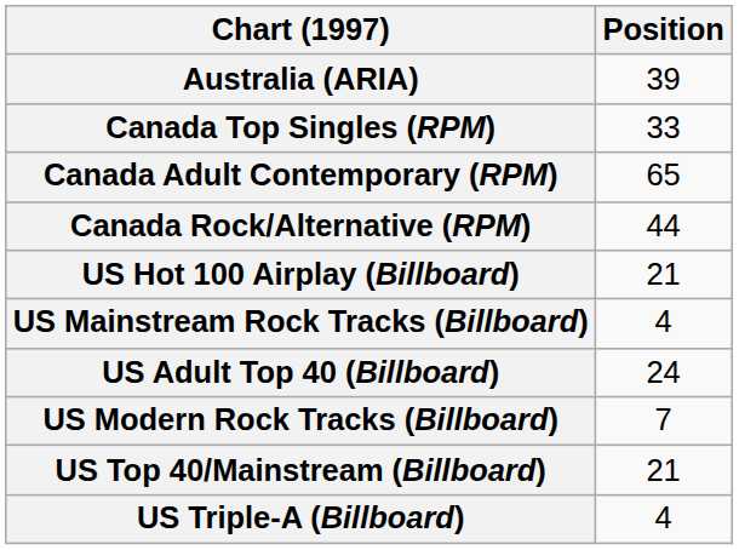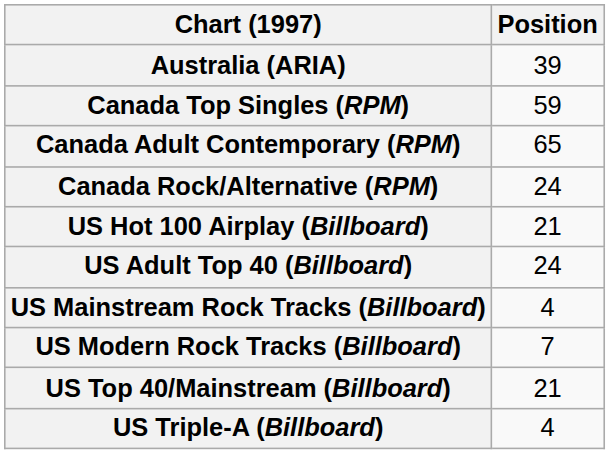 <table class="wikitable sortable plainrowheaders" style="text-align:center">
 <tr>
 <th>Chart (1997)</th>
 <th>Position</th>
 </tr>
 <tr>
 <th scope="row">Australia (ARIA)</th>
 <td>39</td>
 </tr>
 <tr>
 <th scope="row">Canada Top Singles (<em>RPM</em>)</th>
-<td>33</td>
+<td>59</td>
 </tr>
 <tr>
 <th scope="row">Canada Adult Contemporary (<em>RPM</em>)</th>
 <td>65</td>
 </tr>
 <tr>
 <th scope="row">Canada Rock/Alternative (<em>RPM</em>)</th>
-<td>44</td>
+<td>24</td>
 </tr>
 <tr>
 <th scope="row">US Hot 100 Airplay (<em>Billboard</em>)</th>
 <td>21</td>
 </tr>
 <tr>
+<th scope="row">US Adult Top 40 (<em>Billboard</em>)</th>
+<td>24</td>
+</tr>
+<tr>
 <th scope="row">US Mainstream Rock Tracks (<em>Billboard</em>)</th>
 <td>4</td>
-</tr>
-<tr>
-<th scope="row">US Adult Top 40 (<em>Billboard</em>)</th>
-<td>24</td>
 </tr>
 <tr>
 <th scope="row">US Modern Rock Tracks (<em>Billboard</em>)</th>
 <td>7</td>
 </tr>
 <tr>
 <th scope="row">US Top 40/Mainstream (<em>Billboard</em>)</th>
 <td>21</td>
 </tr>
 <tr>
 <th scope="row">US Triple-A (<em>Billboard</em>)</th>
 <td>4</td>
 </tr>
 </table>
